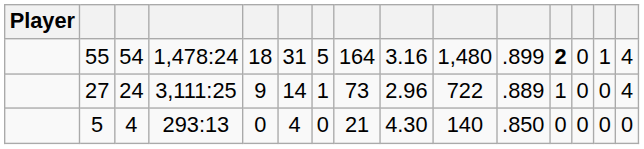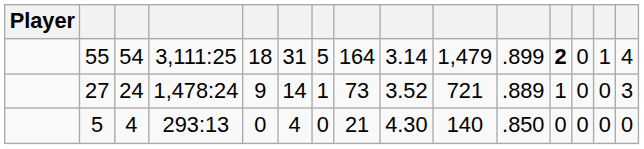 <table class="wikitable sortable" style="text-align:center;">
 <tr>
 <th>Player</th>
 <th></th>
 <th></th>
 <th></th>
 <th></th>
 <th></th>
 <th></th>
 <th></th>
 <th></th>
 <th></th>
 <th></th>
 <th></th>
 <th></th>
 <th></th>
 <th></th>
 </tr>
 <tr>
 <td></td>
 <td>55</td>
 <td>54</td>
-<td>1,478:24</td>
+<td>3,111:25</td>
 <td>18</td>
 <td>31</td>
 <td>5</td>
 <td>164</td>
-<td>3.16</td>
-<td>1,480</td>
+<td>3.14</td>
+<td>1,479</td>
 <td>.899</td>
 <td><strong>2</strong></td>
 <td>0</td>
 <td>1</td>
 <td>4</td>
 </tr>
 <tr>
 <td></td>
 <td>27</td>
 <td>24</td>
-<td>3,111:25</td>
+<td>1,478:24</td>
 <td>9</td>
 <td>14</td>
 <td>1</td>
 <td>73</td>
-<td>2.96</td>
-<td>722</td>
+<td>3.52</td>
+<td>721</td>
 <td>.889</td>
 <td>1</td>
 <td>0</td>
 <td>0</td>
-<td>4</td>
+<td>3</td>
 </tr>
 <tr>
 <td></td>
 <td>5</td>
 <td>4</td>
 <td>293:13</td>
 <td>0</td>
 <td>4</td>
 <td>0</td>
 <td>21</td>
 <td>4.30</td>
 <td>140</td>
 <td>.850</td>
 <td>0</td>
 <td>0</td>
 <td>0</td>
 <td>0</td>
 </tr>
 </table>
